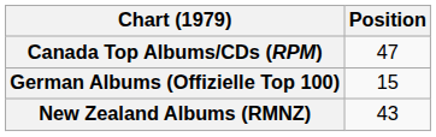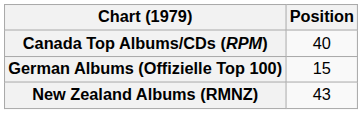 <table class="wikitable sortable plainrowheaders" style="text-align:center;">
 <tr>
 <th scope="col">Chart (1979)</th>
 <th scope="col">Position</th>
 </tr>
 <tr>
 <th scope="row">Canada Top Albums/CDs (<em>RPM</em>)</th>
-<td>47</td>
+<td>40</td>
 </tr>
 <tr>
 <th scope="row">German Albums (Offizielle Top 100)</th>
 <td>15</td>
 </tr>
 <tr>
 <th scope="row">New Zealand Albums (RMNZ)</th>
 <td>43</td>
 </tr>
 </table>
